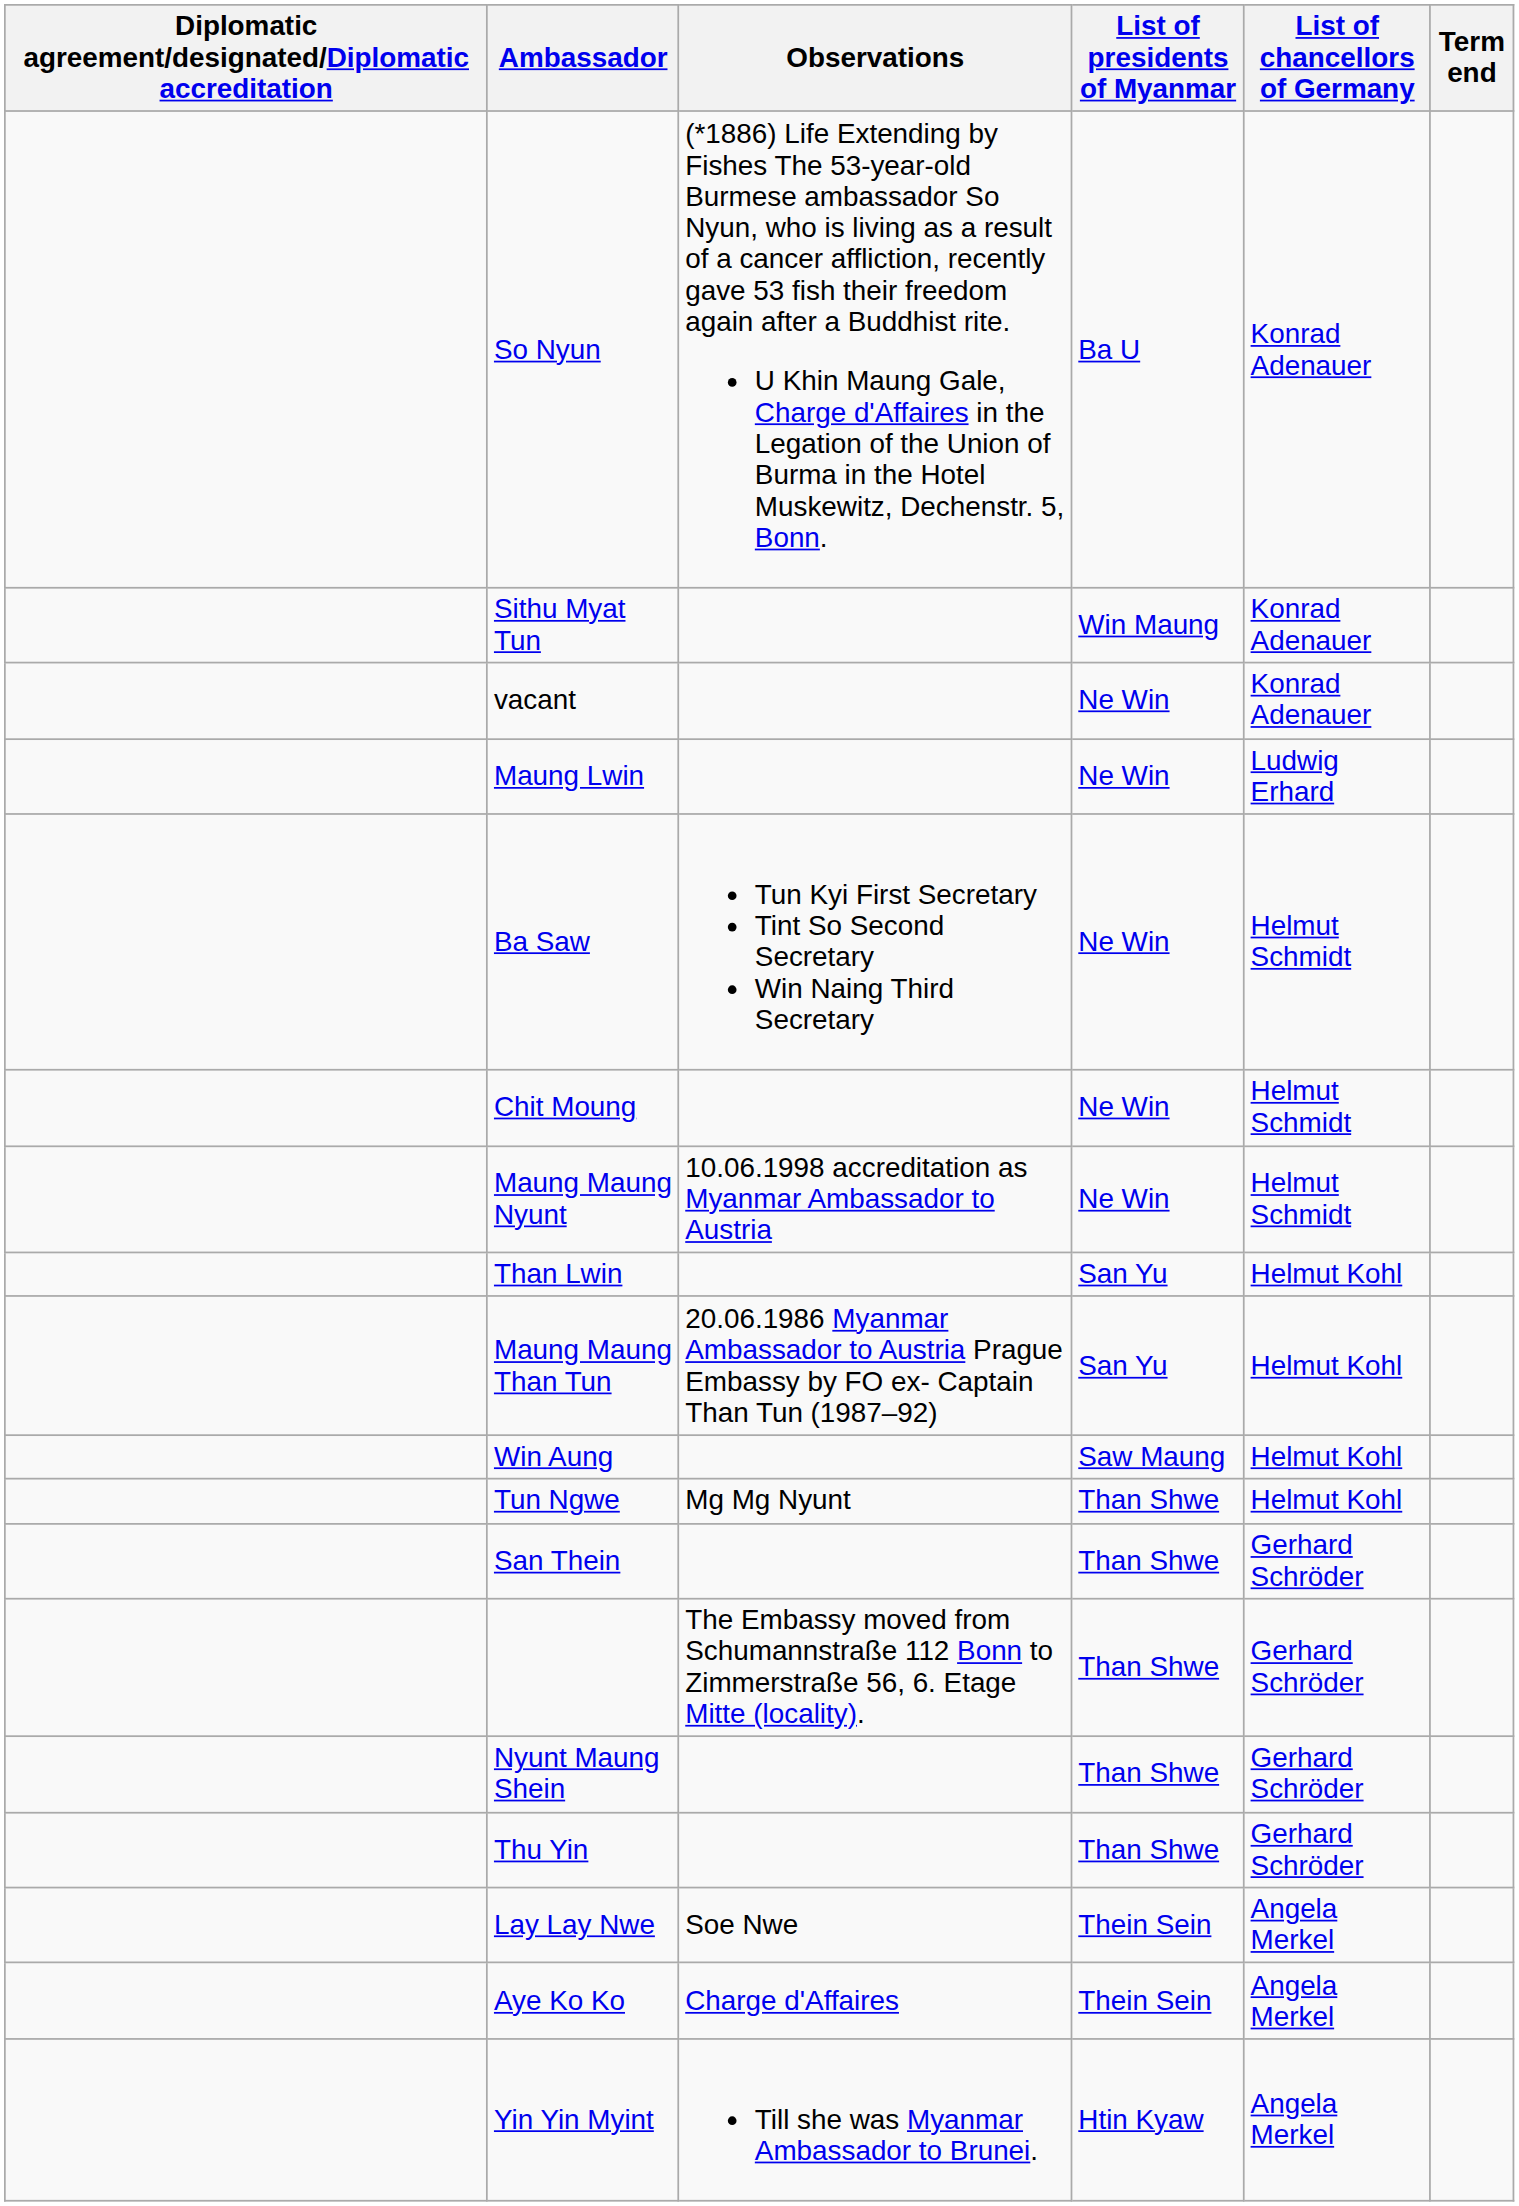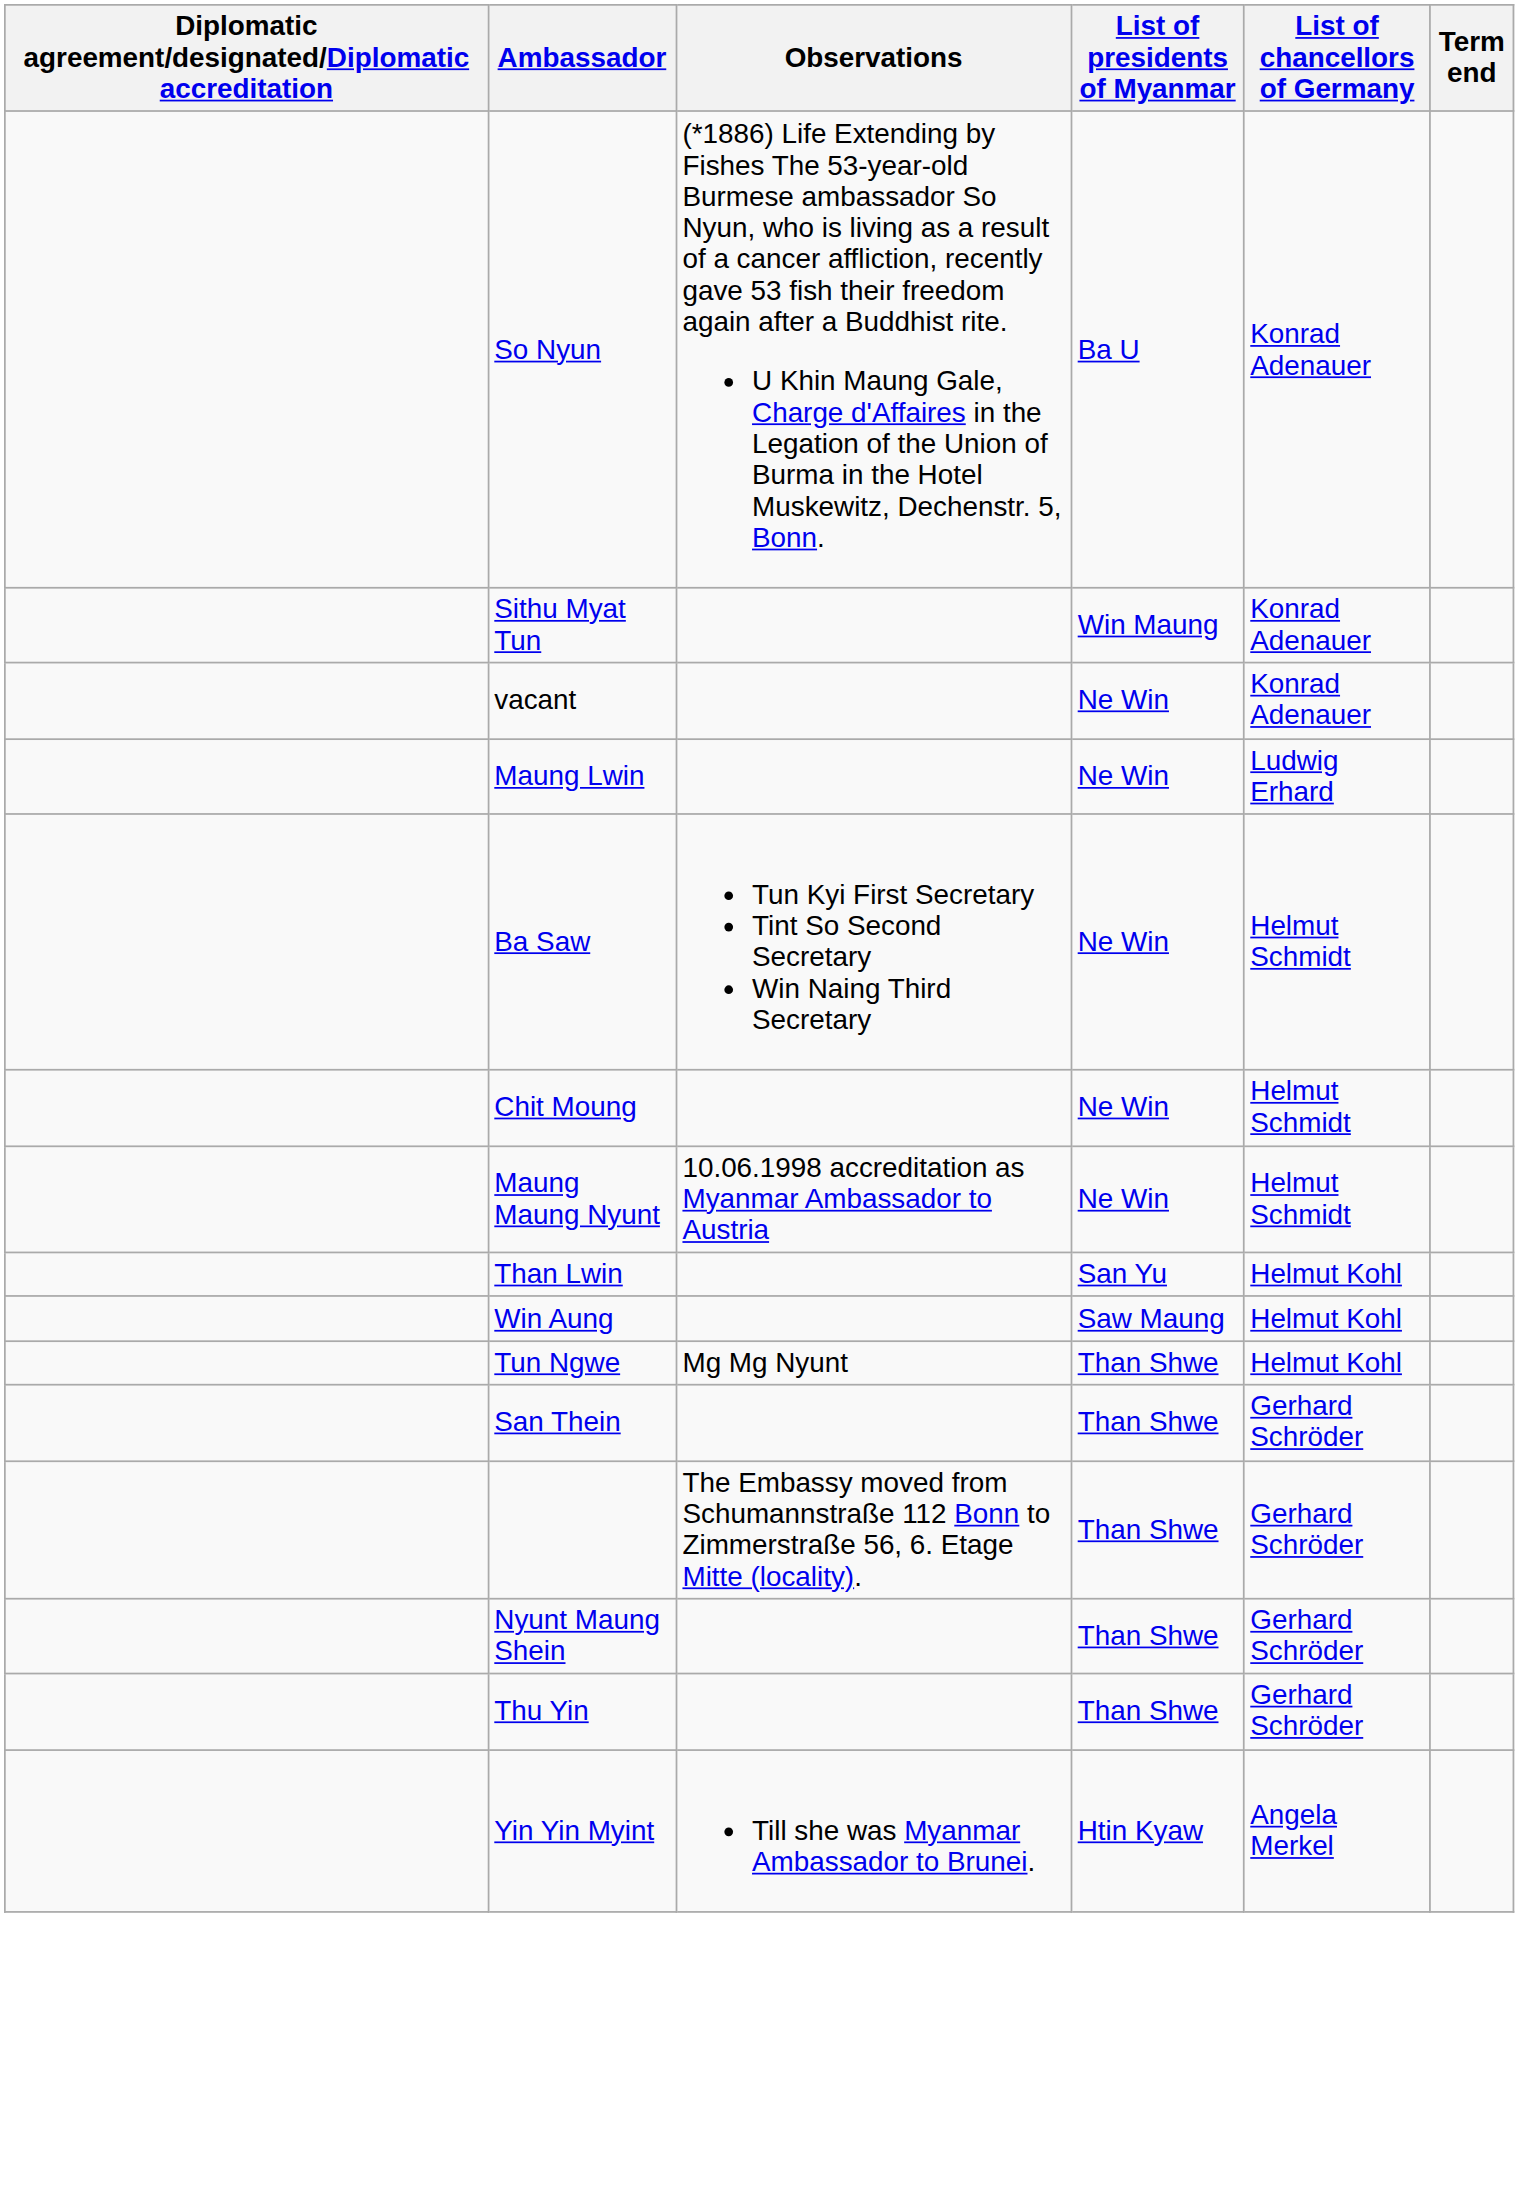 <table class="wikitable sortable">
 <tr>
 <th>Diplomatic agreement/designated/<a href='#'>Diplomatic accreditation</a></th>
 <th><a href='#'>Ambassador</a></th>
 <th>Observations</th>
 <th><a href='#'>List of presidents of Myanmar</a></th>
 <th><a href='#'>List of chancellors of Germany</a></th>
 <th>Term end</th>
 </tr>
 <tr>
 <td></td>
 <td><a href='#'>So Nyun</a></td>
 <td>(*1886) Life Extending by Fishes The 53-year-old Burmese ambassador So Nyun, who is living as a result of a cancer affliction, recently gave 53 fish their freedom again after a Buddhist rite.<br><ul><li>U Khin Maung Gale, <a href='#'>Charge d'Affaires</a> in the Legation of the Union of Burma in the Hotel Muskewitz, Dechenstr. 5, <a href='#'>Bonn</a>.</li></ul></td>
 <td><a href='#'>Ba U</a></td>
 <td><a href='#'>Konrad Adenauer</a></td>
 <td></td>
 </tr>
 <tr>
 <td></td>
 <td><a href='#'>Sithu Myat Tun</a></td>
 <td></td>
 <td><a href='#'>Win Maung</a></td>
 <td><a href='#'>Konrad Adenauer</a></td>
 <td></td>
 </tr>
 <tr>
 <td></td>
 <td>vacant</td>
 <td></td>
 <td><a href='#'>Ne Win</a></td>
 <td><a href='#'>Konrad Adenauer</a></td>
 <td></td>
 </tr>
 <tr>
 <td></td>
 <td><a href='#'>Maung Lwin</a></td>
 <td></td>
 <td><a href='#'>Ne Win</a></td>
 <td><a href='#'>Ludwig Erhard</a></td>
 <td></td>
 </tr>
 <tr>
 <td></td>
 <td><a href='#'>Ba Saw</a></td>
 <td><br><ul><li>Tun Kyi First Secretary</li><li>Tint So Second Secretary</li><li>Win Naing Third Secretary</li></ul></td>
 <td><a href='#'>Ne Win</a></td>
 <td><a href='#'>Helmut Schmidt</a></td>
 <td></td>
 </tr>
 <tr>
 <td></td>
 <td><a href='#'>Chit Moung</a></td>
 <td></td>
 <td><a href='#'>Ne Win</a></td>
 <td><a href='#'>Helmut Schmidt</a></td>
 <td></td>
 </tr>
 <tr>
 <td></td>
 <td><a href='#'>Maung Maung Nyunt</a></td>
 <td>10.06.1998 accreditation as <a href='#'>Myanmar Ambassador to Austria</a></td>
 <td><a href='#'>Ne Win</a></td>
 <td><a href='#'>Helmut Schmidt</a></td>
 <td></td>
 </tr>
 <tr>
 <td></td>
 <td><a href='#'>Than Lwin</a></td>
 <td></td>
 <td><a href='#'>San Yu</a></td>
 <td><a href='#'>Helmut Kohl</a></td>
 <td></td>
 </tr>
 <tr>
 <td></td>
-<td><a href='#'>Maung Maung Than Tun</a></td>
-<td>20.06.1986 <a href='#'>Myanmar Ambassador to Austria</a> Prague Embassy by FO ex- Captain Than Tun (1987–92)</td>
-<td><a href='#'>San Yu</a></td>
-<td><a href='#'>Helmut Kohl</a></td>
-<td></td>
-</tr>
-<tr>
-<td></td>
 <td><a href='#'>Win Aung</a></td>
 <td></td>
 <td><a href='#'>Saw Maung</a></td>
 <td><a href='#'>Helmut Kohl</a></td>
 <td></td>
 </tr>
 <tr>
 <td></td>
 <td><a href='#'>Tun Ngwe</a></td>
 <td>Mg Mg Nyunt</td>
 <td><a href='#'>Than Shwe</a></td>
 <td><a href='#'>Helmut Kohl</a></td>
 <td></td>
 </tr>
 <tr>
 <td></td>
 <td><a href='#'>San Thein</a></td>
 <td></td>
 <td><a href='#'>Than Shwe</a></td>
 <td><a href='#'>Gerhard Schröder</a></td>
 <td></td>
 </tr>
 <tr>
 <td></td>
 <td></td>
 <td>The Embassy moved from Schumannstraße 112 <a href='#'>Bonn</a> to Zimmerstraße 56, 6. Etage <a href='#'>Mitte (locality)</a>.</td>
 <td><a href='#'>Than Shwe</a></td>
 <td><a href='#'>Gerhard Schröder</a></td>
 <td></td>
 </tr>
 <tr>
 <td></td>
 <td><a href='#'>Nyunt Maung Shein</a></td>
 <td></td>
 <td><a href='#'>Than Shwe</a></td>
 <td><a href='#'>Gerhard Schröder</a></td>
 <td></td>
 </tr>
 <tr>
 <td></td>
 <td><a href='#'>Thu Yin</a></td>
 <td></td>
 <td><a href='#'>Than Shwe</a></td>
 <td><a href='#'>Gerhard Schröder</a></td>
 <td></td>
 </tr>
 <tr>
 <td></td>
-<td><a href='#'>Lay Lay Nwe</a></td>
-<td>Soe Nwe</td>
-<td><a href='#'>Thein Sein</a></td>
-<td><a href='#'>Angela Merkel</a></td>
-<td></td>
-</tr>
-<tr>
-<td></td>
-<td><a href='#'>Aye Ko Ko</a></td>
-<td><a href='#'>Charge d'Affaires</a></td>
-<td><a href='#'>Thein Sein</a></td>
-<td><a href='#'>Angela Merkel</a></td>
-<td></td>
-</tr>
-<tr>
-<td></td>
 <td><a href='#'>Yin Yin Myint</a></td>
 <td><br><ul><li>Till  she was <a href='#'>Myanmar Ambassador to Brunei</a>.</li></ul></td>
 <td><a href='#'>Htin Kyaw</a></td>
 <td><a href='#'>Angela Merkel</a></td>
 <td></td>
 </tr>
 </table>
